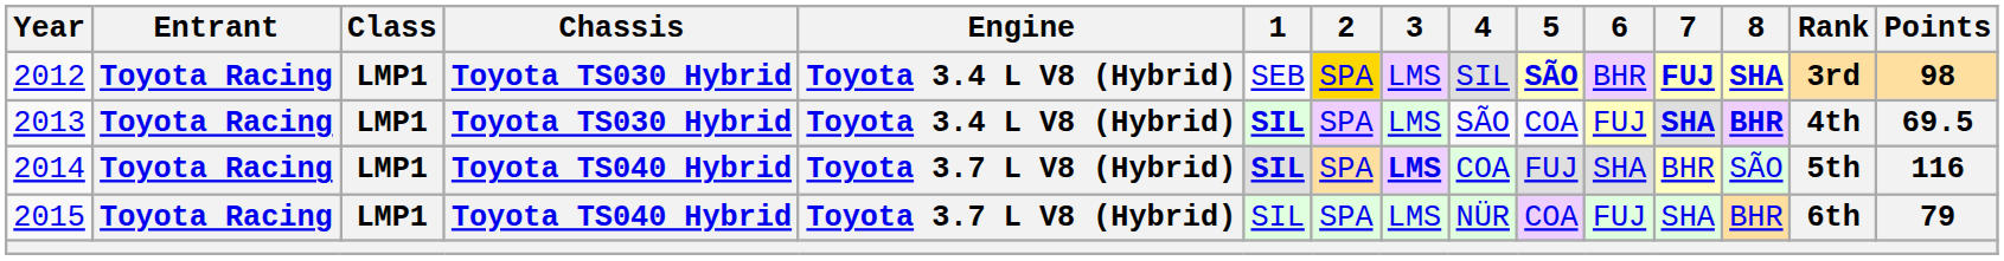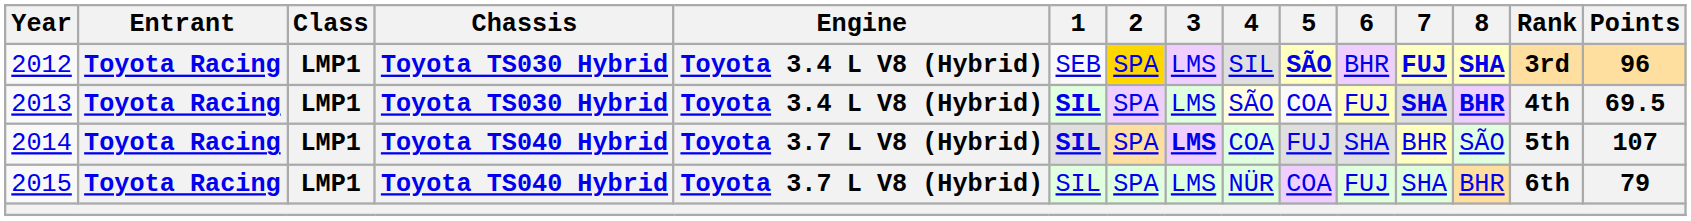 <table class="wikitable" style="text-align:center; font-size:85%">
 <tr>
 <th>Year</th>
 <th>Entrant</th>
 <th>Class</th>
 <th>Chassis</th>
 <th>Engine</th>
 <th>1</th>
 <th>2</th>
 <th>3</th>
 <th>4</th>
 <th>5</th>
 <th>6</th>
 <th>7</th>
 <th>8</th>
 <th>Rank</th>
 <th>Points</th>
 </tr>
 <tr>
 <td><a href='#'>2012</a></td>
 <th nowrap><a href='#'>Toyota Racing</a></th>
 <th>LMP1</th>
 <th nowrap><a href='#'>Toyota TS030 Hybrid</a></th>
 <th nowrap><a href='#'>Toyota</a> 3.4 L V8 (Hybrid)</th>
 <td><a href='#'>SEB</a></td>
 <td style="background: gold;"><a href='#'>SPA</a></td>
 <td style="background:#EFCFFF;"><a href='#'>LMS</a><br></td>
 <td style="background:#DFDFDF;"><a href='#'>SIL</a><br></td>
 <td style="background:#FFFFBF;"><strong><a href='#'>SÃO</a></strong><br></td>
 <td style="background:#EFCFFF;"><a href='#'>BHR</a><br></td>
 <td style="background:#FFFFBF;"><strong><a href='#'>FUJ</a></strong><br></td>
 <td style="background:#FFFFBF;"><strong><a href='#'>SHA</a></strong><br></td>
 <th style="background:#FFDF9F;">3rd</th>
-<th style="background:#FFDF9F;">98</th>
+<th style="background:#FFDF9F;">96</th>
 </tr>
 <tr>
 <td><a href='#'>2013</a></td>
 <th nowrap><a href='#'>Toyota Racing</a></th>
 <th>LMP1</th>
 <th nowrap><a href='#'>Toyota TS030 Hybrid</a></th>
 <th nowrap><a href='#'>Toyota</a> 3.4 L V8 (Hybrid)</th>
 <td style="background:#DFFFDF;"><strong><a href='#'>SIL</a></strong><br></td>
 <td style="background:#EFCFFF;"><a href='#'>SPA</a><br></td>
 <td style="background:#DFFFDF;"><a href='#'>LMS</a><br></td>
-<td><a href='#'>SÃO</a></td>
+<td style="background: lightyellow;"><a href='#'>SÃO</a></td>
 <td><a href='#'>COA</a></td>
 <td style="background:#FFFFBF;"><a href='#'>FUJ</a><br></td>
 <td style="background:#DFDFDF;"><strong><a href='#'>SHA</a></strong><br></td>
 <td style="background:#EFCFFF;"><strong><a href='#'>BHR</a></strong><br></td>
 <th>4th</th>
 <th>69.5</th>
 </tr>
 <tr>
 <td><a href='#'>2014</a></td>
 <th nowrap><a href='#'>Toyota Racing</a></th>
 <th>LMP1</th>
 <th nowrap><a href='#'>Toyota TS040 Hybrid</a></th>
 <th nowrap><a href='#'>Toyota</a> 3.7 L V8 (Hybrid)</th>
 <td style="background:#DFDFDF;"><strong><a href='#'>SIL</a></strong><br></td>
 <td style="background:#FFDF9F;"><a href='#'>SPA</a><br></td>
 <td style="background:#EFCFFF;"><strong><a href='#'>LMS</a></strong><br></td>
 <td style="background:#DFFFDF;"><a href='#'>COA</a><br></td>
 <td style="background:#DFDFDF;"><a href='#'>FUJ</a><br></td>
 <td style="background:#DFDFDF;"><a href='#'>SHA</a><br></td>
 <td style="background:#FFFFBF;"><a href='#'>BHR</a><br></td>
 <td style="background:#DFFFDF;"><a href='#'>SÃO</a><br></td>
 <th>5th</th>
-<th>116</th>
+<th>107</th>
 </tr>
 <tr>
 <td><a href='#'>2015</a></td>
 <th nowrap><a href='#'>Toyota Racing</a></th>
 <th>LMP1</th>
 <th nowrap><a href='#'>Toyota TS040 Hybrid</a></th>
 <th nowrap><a href='#'>Toyota</a> 3.7 L V8 (Hybrid)</th>
 <td style="background:#DFFFDF;"><a href='#'>SIL</a><br></td>
 <td style="background:#DFFFDF;"><a href='#'>SPA</a><br></td>
 <td style="background:#DFFFDF;"><a href='#'>LMS</a><br></td>
 <td style="background:#DFFFDF;"><a href='#'>NÜR</a><br></td>
 <td style="background:#EFCFFF;"><a href='#'>COA</a><br></td>
 <td style="background:#DFFFDF;"><a href='#'>FUJ</a><br></td>
 <td style="background:#DFFFDF;"><a href='#'>SHA</a><br></td>
 <td style="background:#FFDF9F;"><a href='#'>BHR</a><br></td>
 <th>6th</th>
 <th>79</th>
 </tr>
 <tr>
 <th colspan="15"></th>
 </tr>
 </table>
